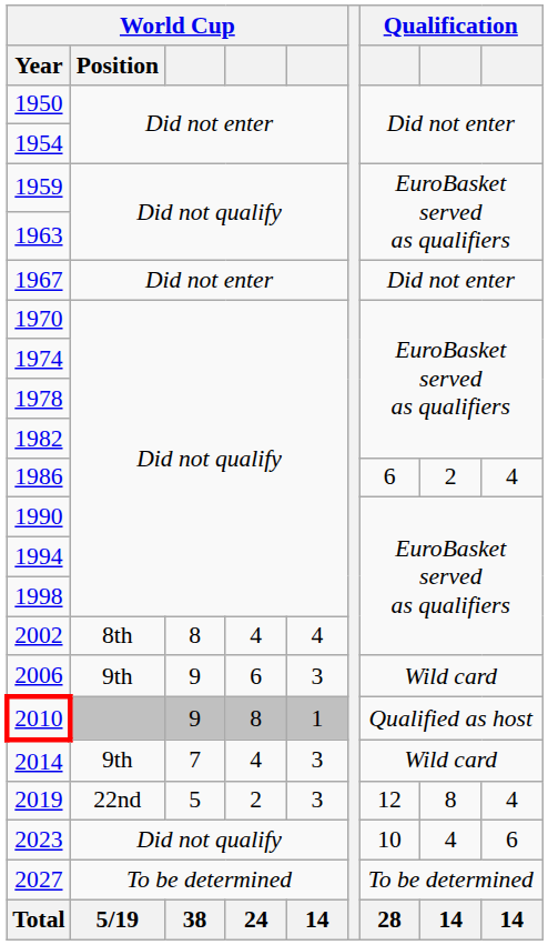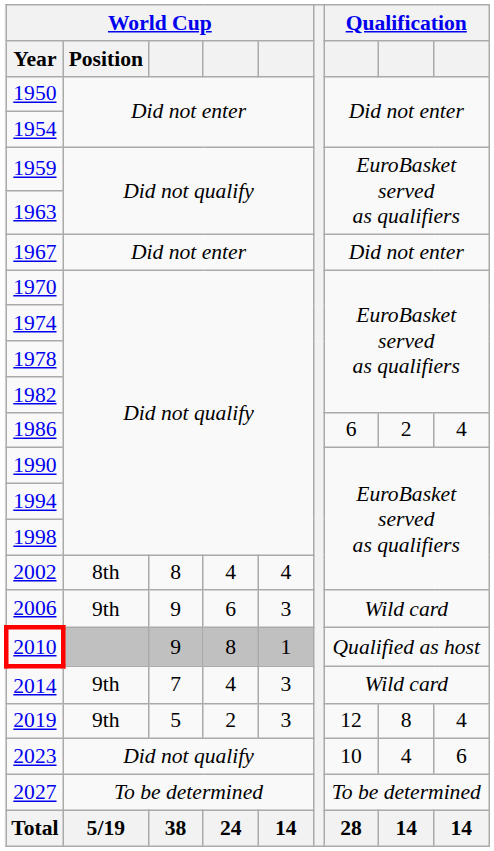 <table class="wikitable" style="text-align: center;font-size:90%;">
 <tr>
 <th colspan=5><a href='#'>World Cup</a></th>
 <th rowspan=23></th>
 <th colspan=4><a href='#'>Qualification</a></th>
 </tr>
 <tr>
 <th>Year</th>
 <th>Position</th>
 <th width=30></th>
 <th width=30></th>
 <th width=30></th>
 <th width=30></th>
 <th width=30></th>
 <th width=30></th>
 </tr>
 <tr>
 <td> <a href='#'>1950</a></td>
 <td colspan=4 rowspan=2><em>Did not enter</em></td>
 <td colspan=3 rowspan=2><em>Did not enter</em></td>
 </tr>
 <tr>
 <td> <a href='#'>1954</a></td>
 </tr>
 <tr>
 <td> <a href='#'>1959</a></td>
 <td colspan=4 rowspan=2><em>Did not qualify</em></td>
 <td colspan=3 rowspan=2><em>EuroBasket served<br>as qualifiers</em></td>
 </tr>
 <tr>
 <td> <a href='#'>1963</a></td>
 </tr>
 <tr>
 <td> <a href='#'>1967</a></td>
 <td colspan=4><em>Did not enter</em></td>
 <td colspan=3><em>Did not enter</em></td>
 </tr>
 <tr>
 <td> <a href='#'>1970</a></td>
 <td colspan=4 rowspan=8><em>Did not qualify</em></td>
 <td colspan=3 rowspan=4><em>EuroBasket served<br>as qualifiers</em></td>
 </tr>
 <tr>
 <td> <a href='#'>1974</a></td>
 </tr>
 <tr>
 <td> <a href='#'>1978</a></td>
 </tr>
 <tr>
 <td> <a href='#'>1982</a></td>
 </tr>
 <tr>
 <td> <a href='#'>1986</a></td>
 <td>6</td>
 <td>2</td>
 <td>4</td>
 </tr>
 <tr>
 <td> <a href='#'>1990</a></td>
 <td colspan=3 rowspan=4><em>EuroBasket served<br>as qualifiers</em></td>
 </tr>
 <tr>
 <td> <a href='#'>1994</a></td>
 </tr>
 <tr>
 <td> <a href='#'>1998</a></td>
 </tr>
 <tr>
 <td> <a href='#'>2002</a></td>
 <td>8th</td>
 <td>8</td>
 <td>4</td>
 <td>4</td>
 </tr>
 <tr>
 <td> <a href='#'>2006</a></td>
 <td>9th</td>
 <td>9</td>
 <td>6</td>
 <td>3</td>
 <td colspan=3><em>Wild card</em></td>
 </tr>
 <tr>
 <td style="border: 3px solid red"> <a href='#'>2010</a></td>
 <td bgcolor=silver></td>
 <td bgcolor=silver>9</td>
 <td bgcolor=silver>8</td>
 <td bgcolor=silver>1</td>
 <td colspan=3><em>Qualified as host</em></td>
 </tr>
 <tr>
 <td> <a href='#'>2014</a></td>
 <td>9th</td>
 <td>7</td>
 <td>4</td>
 <td>3</td>
 <td colspan=3><em>Wild card</em></td>
 </tr>
 <tr>
 <td> <a href='#'>2019</a></td>
-<td>22nd</td>
+<td>9th</td>
 <td>5</td>
 <td>2</td>
 <td>3</td>
 <td>12</td>
 <td>8</td>
 <td>4</td>
 </tr>
 <tr>
 <td> <a href='#'>2023</a></td>
 <td colspan=4><em>Did not qualify</em></td>
 <td>10</td>
 <td>4</td>
 <td>6</td>
 </tr>
 <tr>
 <td> <a href='#'>2027</a></td>
 <td colspan=4><em>To be determined</em></td>
 <td colspan=3><em>To be determined</em></td>
 </tr>
 <tr>
 <th>Total</th>
 <th>5/19</th>
 <th>38</th>
 <th>24</th>
 <th>14</th>
 <th>28</th>
 <th>14</th>
 <th>14</th>
 </tr>
 </table>
